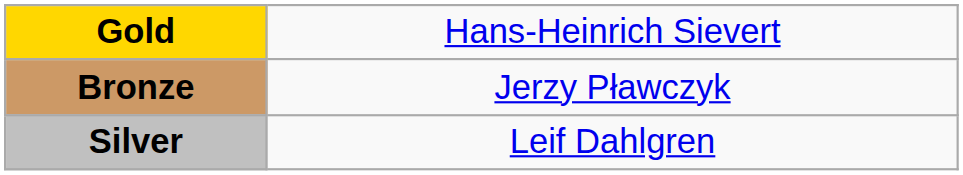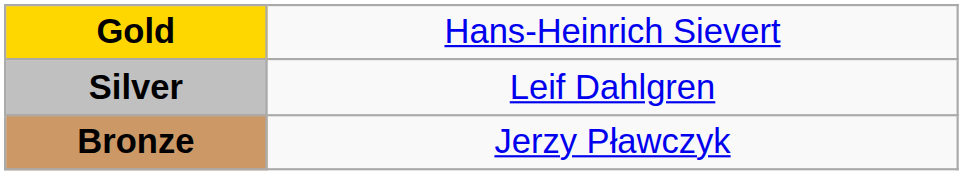 <table class="wikitable" style="text-align:center; " width="35%">
 <tr>
 <td bgcolor="gold"><strong>Gold</strong></td>
 <td><a href='#'>Hans-Heinrich Sievert</a><br>  <small><em></em></small></td>
 </tr>
 <tr>
+<td bgcolor="silver"><strong>Silver</strong></td>
+<td><a href='#'>Leif Dahlgren</a><br>  <small><em></em></small></td>
+</tr>
+<tr>
 <td bgcolor="CC9966"><strong>Bronze</strong></td>
 <td><a href='#'>Jerzy Pławczyk</a><br>  <small><em></em></small></td>
 </tr>
-<tr>
-<td bgcolor="silver"><strong>Silver</strong></td>
-<td><a href='#'>Leif Dahlgren</a><br>  <small><em></em></small></td>
-</tr>
 </table>
